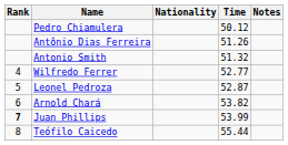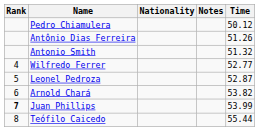 <table class="wikitable sortable" style="text-align:center">
 <tr>
 <th>Rank</th>
 <th>Name</th>
 <th>Nationality</th>
+<th>Notes</th>
 <th>Time</th>
-<th>Notes</th>
 </tr>
 <tr>
 <td></td>
 <td align=left><a href='#'>Pedro Chiamulera</a></td>
 <td align=left></td>
+<td></td>
 <td>50.12</td>
-<td></td>
 </tr>
 <tr>
 <td></td>
 <td align=left><a href='#'>Antônio Dias Ferreira</a></td>
 <td align=left></td>
+<td></td>
 <td>51.26</td>
-<td></td>
 </tr>
 <tr>
 <td></td>
 <td align=left><a href='#'>Antonio Smith</a></td>
 <td align=left></td>
+<td></td>
 <td>51.32</td>
-<td></td>
 </tr>
 <tr>
 <td>4</td>
 <td align=left><a href='#'>Wilfredo Ferrer</a></td>
 <td align=left></td>
+<td></td>
 <td>52.77</td>
-<td></td>
 </tr>
 <tr>
 <td>5</td>
 <td align=left><a href='#'>Leonel Pedroza</a></td>
 <td align=left></td>
+<td></td>
 <td>52.87</td>
-<td></td>
 </tr>
 <tr>
 <td>6</td>
 <td align=left><a href='#'>Arnold Chará</a></td>
 <td align=left></td>
+<td></td>
 <td>53.82</td>
-<td></td>
 </tr>
 <tr>
 <td><strong>7</strong></td>
 <td align=left><a href='#'>Juan Phillips</a></td>
 <td align=left></td>
+<td></td>
 <td>53.99</td>
-<td></td>
 </tr>
 <tr>
 <td>8</td>
 <td align=left><a href='#'>Teófilo Caicedo</a></td>
 <td align=left></td>
+<td></td>
 <td>55.44</td>
-<td></td>
 </tr>
 </table>
